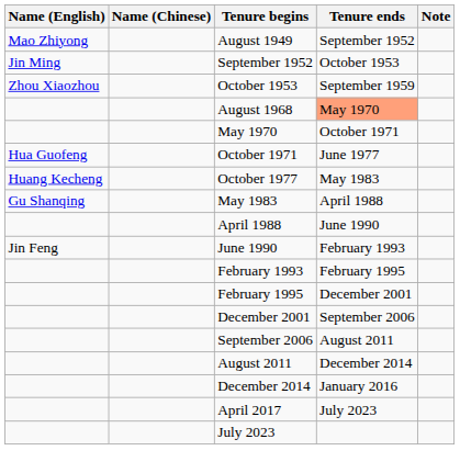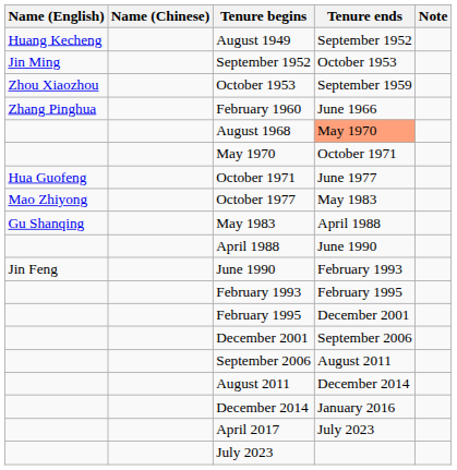 <table class="wikitable">
 <tr>
 <th>Name (English)</th>
 <th>Name (Chinese)</th>
 <th>Tenure begins</th>
 <th>Tenure ends</th>
 <th>Note</th>
 </tr>
 <tr>
-<td><a href='#'>Mao Zhiyong</a></td>
+<td><a href='#'>Huang Kecheng</a></td>
 <td></td>
 <td>August 1949</td>
 <td>September 1952</td>
 <td></td>
 </tr>
 <tr>
 <td><a href='#'>Jin Ming</a></td>
 <td></td>
 <td>September 1952</td>
 <td>October 1953</td>
 <td></td>
 </tr>
 <tr>
 <td><a href='#'>Zhou Xiaozhou</a></td>
 <td></td>
 <td>October 1953</td>
 <td>September 1959</td>
+<td></td>
+</tr>
+<tr>
+<td><a href='#'>Zhang Pinghua</a></td>
+<td></td>
+<td>February 1960</td>
+<td>June 1966</td>
 <td></td>
 </tr>
 <tr>
 <td></td>
 <td></td>
 <td>August 1968</td>
 <td style="background: lightsalmon;">May 1970</td>
 <td></td>
 </tr>
 <tr>
 <td></td>
 <td></td>
 <td>May 1970</td>
 <td>October 1971</td>
 <td></td>
 </tr>
 <tr>
 <td><a href='#'>Hua Guofeng</a></td>
 <td></td>
 <td>October 1971</td>
 <td>June 1977</td>
 <td></td>
 </tr>
 <tr>
-<td><a href='#'>Huang Kecheng</a></td>
+<td><a href='#'>Mao Zhiyong</a></td>
 <td></td>
 <td>October 1977</td>
 <td>May 1983</td>
 <td></td>
 </tr>
 <tr>
 <td><a href='#'>Gu Shanqing</a></td>
 <td></td>
 <td>May 1983</td>
 <td>April 1988</td>
 <td></td>
 </tr>
 <tr>
 <td></td>
 <td></td>
 <td>April 1988</td>
 <td>June 1990</td>
 <td></td>
 </tr>
 <tr>
 <td>Jin Feng</td>
 <td></td>
 <td>June 1990</td>
 <td>February 1993</td>
 <td></td>
 </tr>
 <tr>
 <td></td>
 <td></td>
 <td>February 1993</td>
 <td>February 1995</td>
 <td></td>
 </tr>
 <tr>
 <td></td>
 <td></td>
 <td>February 1995</td>
 <td>December 2001</td>
 <td></td>
 </tr>
 <tr>
 <td></td>
 <td></td>
 <td>December 2001</td>
 <td>September 2006</td>
 <td></td>
 </tr>
 <tr>
 <td></td>
 <td></td>
 <td>September 2006</td>
 <td>August 2011</td>
 <td></td>
 </tr>
 <tr>
 <td></td>
 <td></td>
 <td>August 2011</td>
 <td>December 2014</td>
 <td></td>
 </tr>
 <tr>
 <td></td>
 <td></td>
 <td>December 2014</td>
 <td>January 2016</td>
 <td></td>
 </tr>
 <tr>
 <td></td>
 <td></td>
 <td>April 2017</td>
 <td>July 2023</td>
 <td></td>
 </tr>
 <tr>
 <td></td>
 <td></td>
 <td>July 2023</td>
 <td></td>
 <td></td>
 </tr>
 </table>
